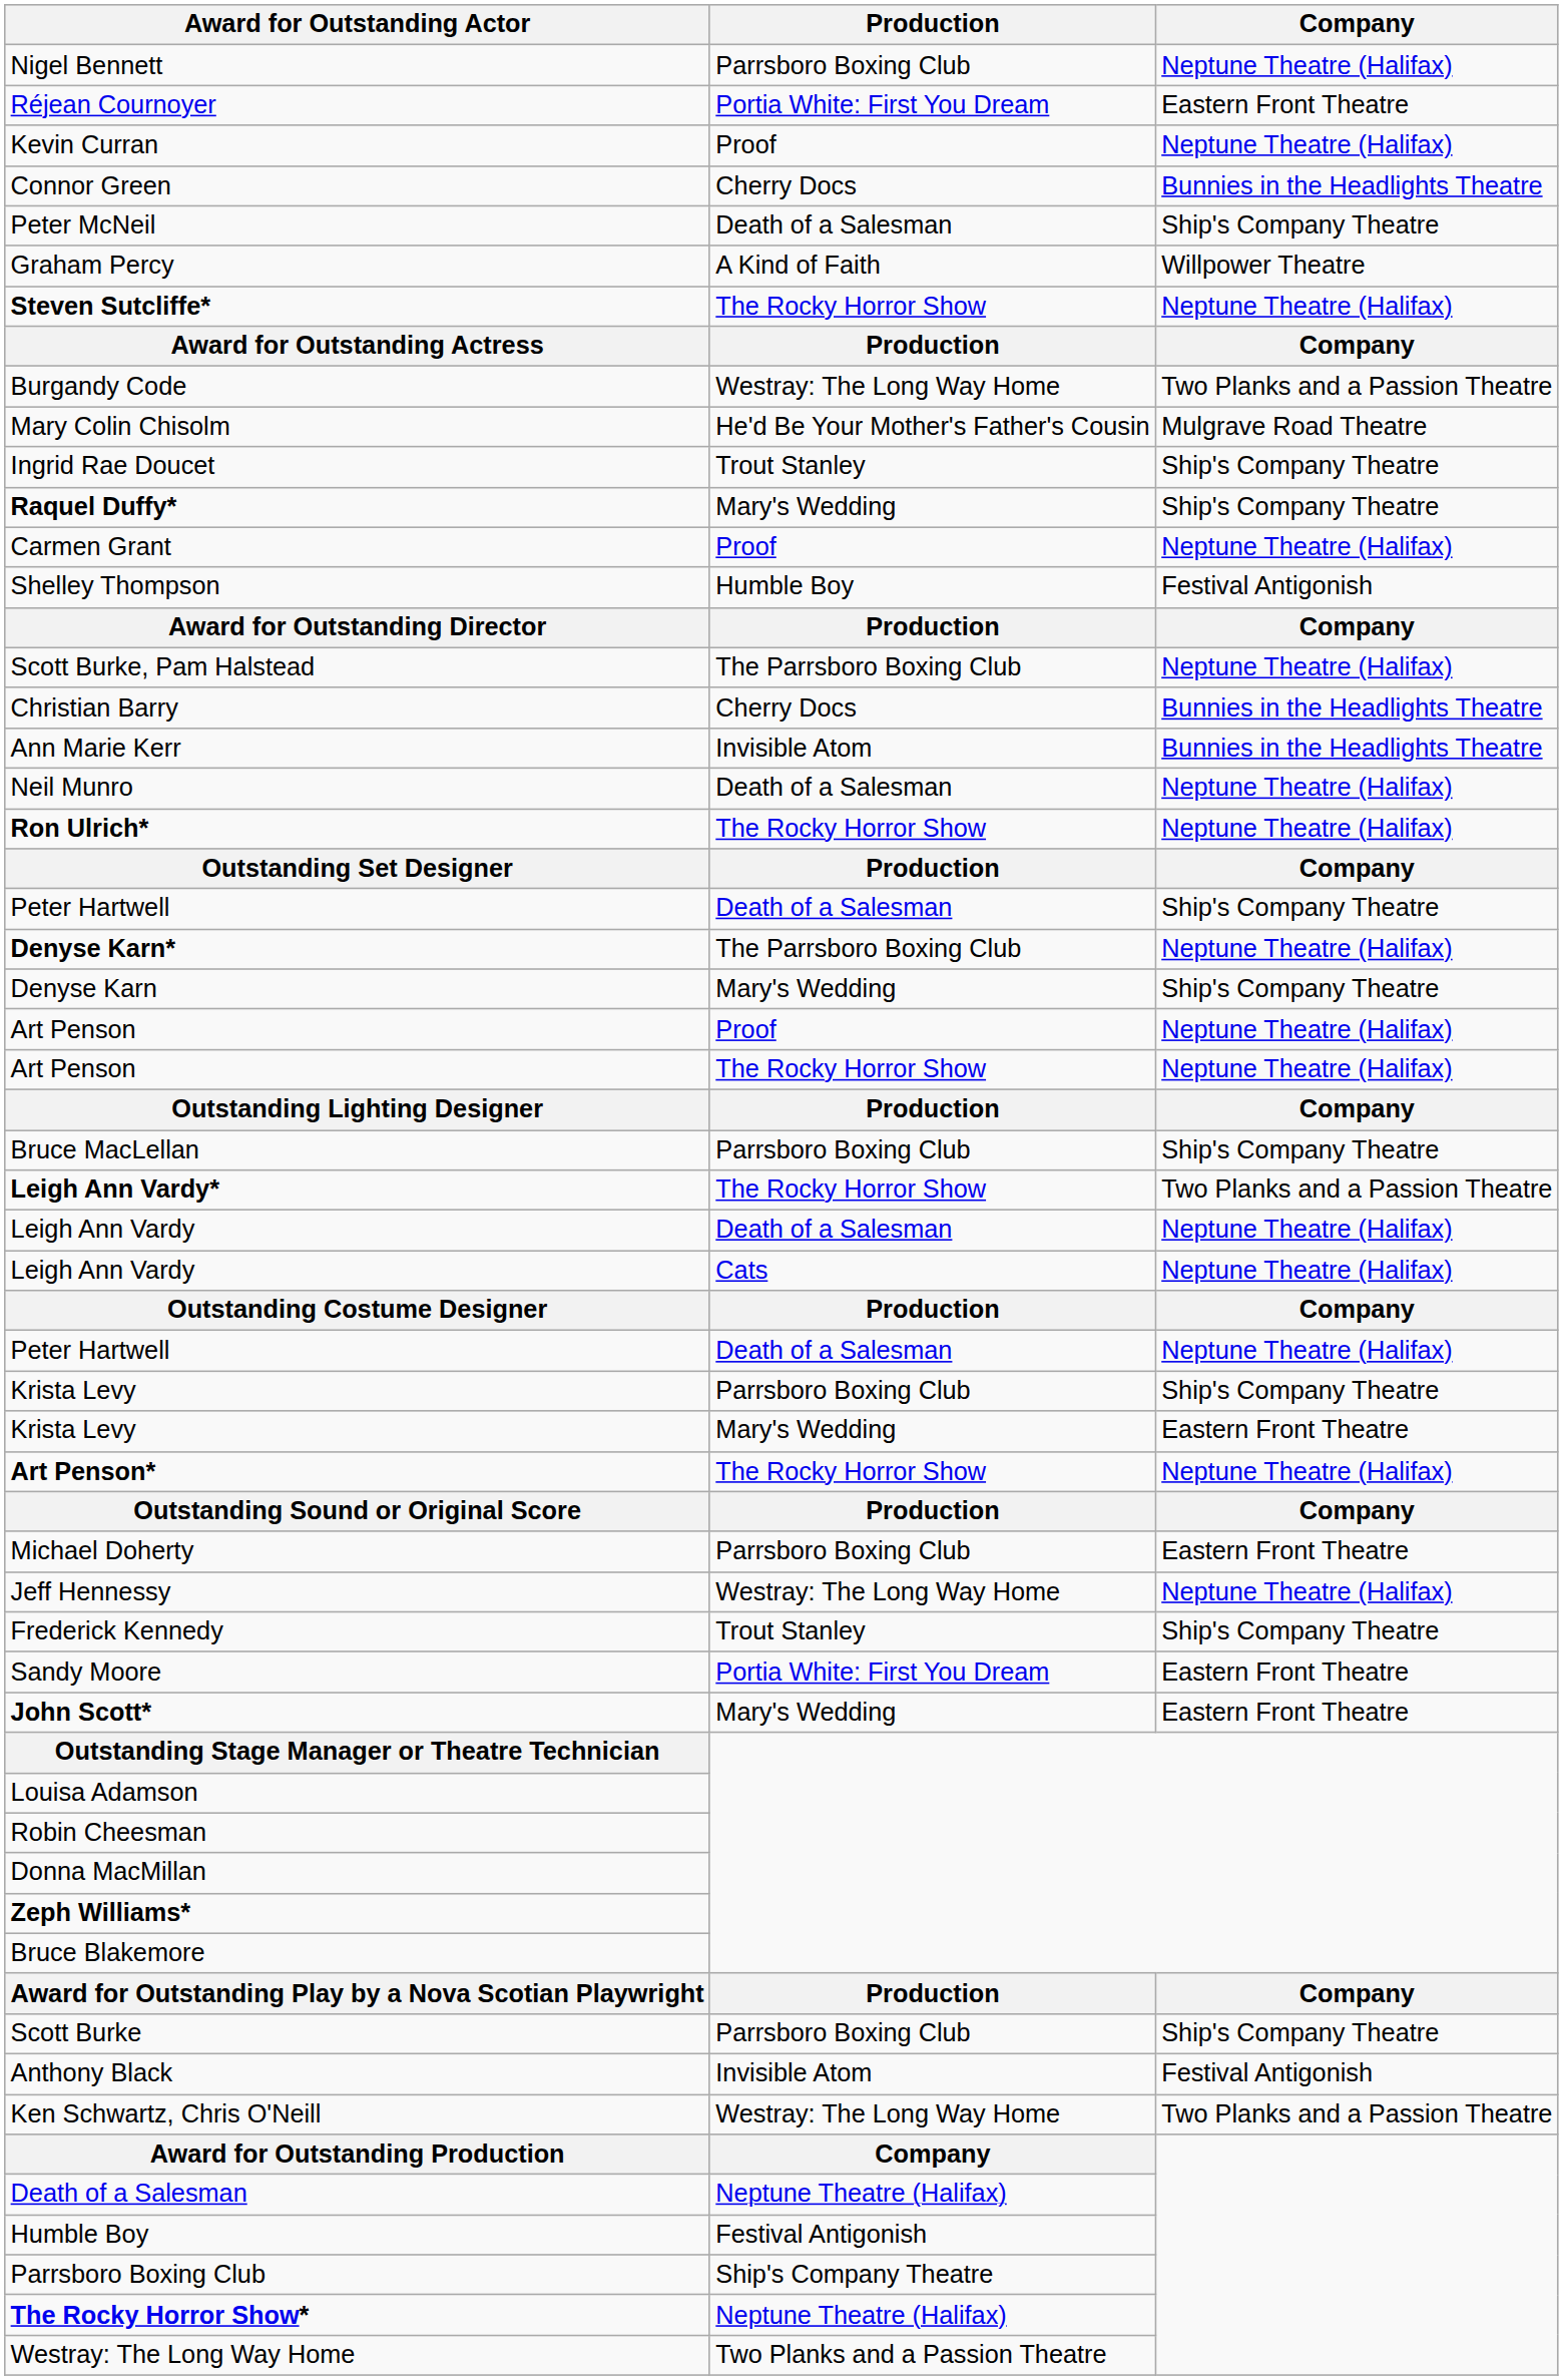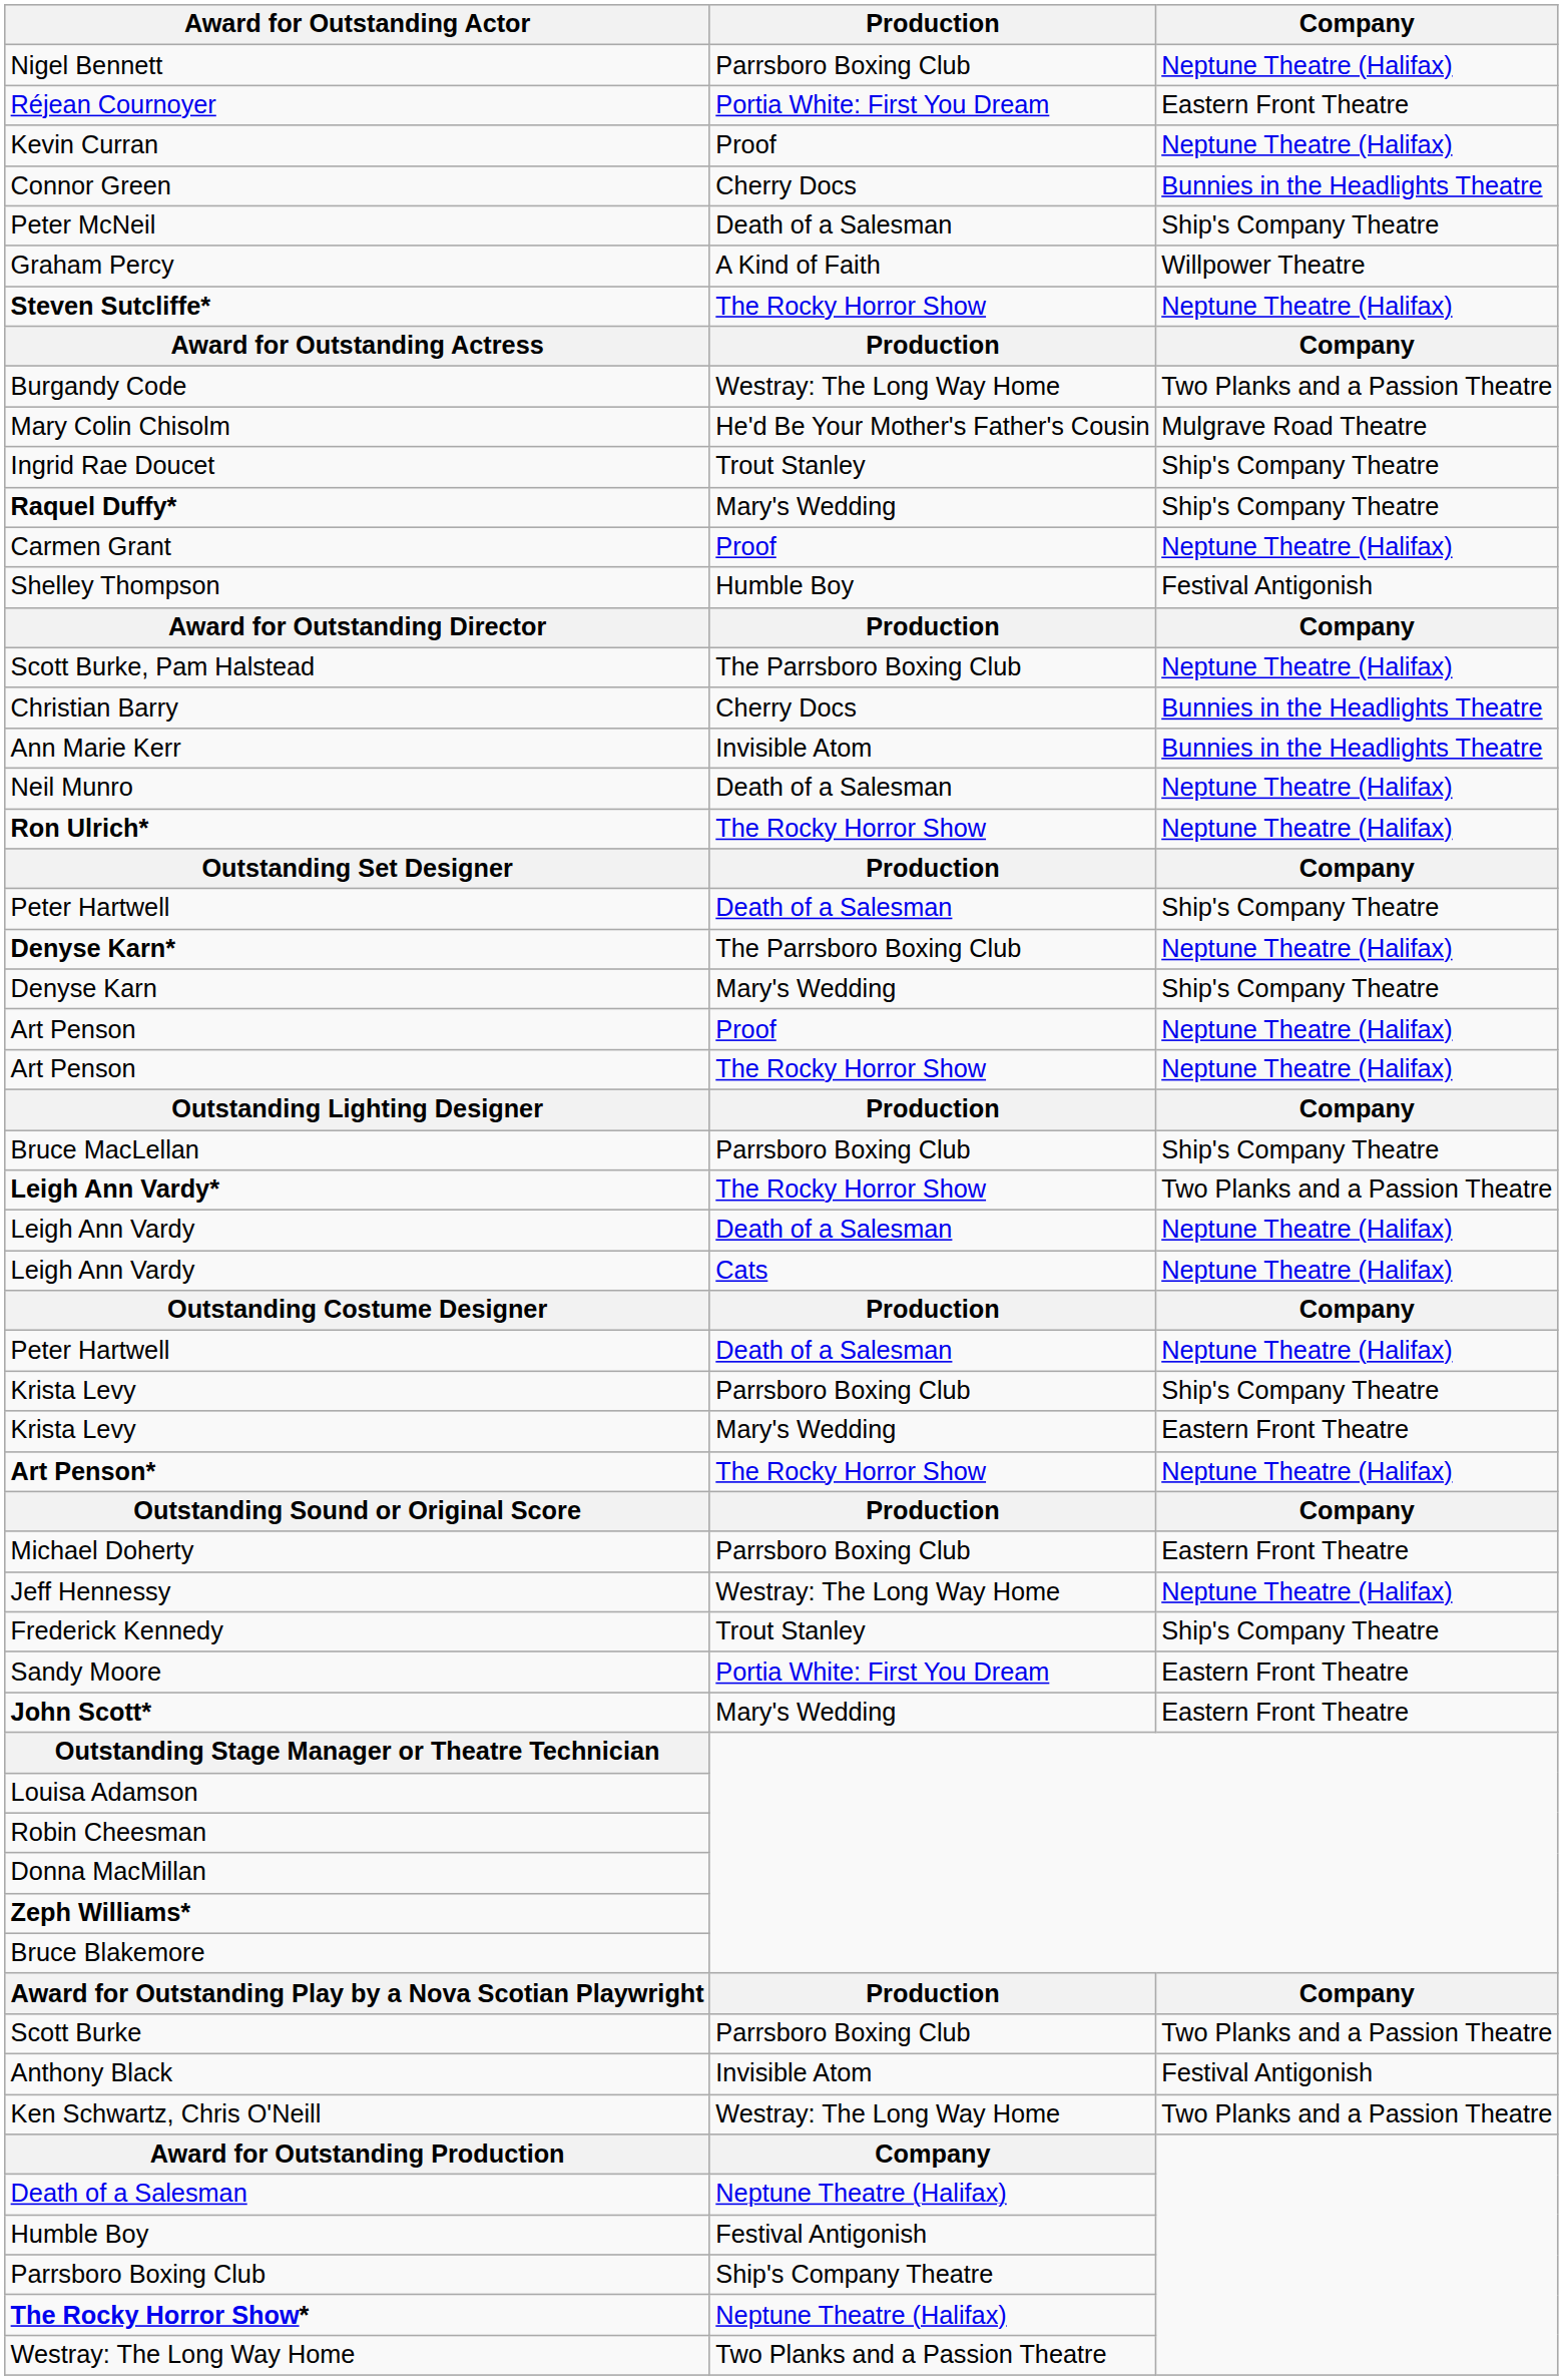 <table class="wikitable">
 <tr>
 <th>Award for Outstanding Actor</th>
 <th>Production</th>
 <th>Company</th>
 </tr>
 <tr>
 <td>Nigel Bennett</td>
 <td>Parrsboro Boxing Club</td>
 <td><a href='#'>Neptune Theatre (Halifax)</a></td>
 </tr>
 <tr>
 <td><a href='#'>Réjean Cournoyer</a></td>
 <td><a href='#'>Portia White: First You Dream</a></td>
 <td>Eastern Front Theatre</td>
 </tr>
 <tr>
 <td>Kevin Curran</td>
 <td>Proof</td>
 <td><a href='#'>Neptune Theatre (Halifax)</a></td>
 </tr>
 <tr>
 <td>Connor Green</td>
 <td>Cherry Docs</td>
 <td><a href='#'>Bunnies in the Headlights Theatre</a></td>
 </tr>
 <tr>
 <td>Peter McNeil</td>
 <td>Death of a Salesman</td>
 <td>Ship's Company Theatre</td>
 </tr>
 <tr>
 <td>Graham Percy</td>
 <td>A Kind of Faith</td>
 <td>Willpower Theatre</td>
 </tr>
 <tr>
 <td><strong>Steven Sutcliffe*</strong></td>
 <td><a href='#'>The Rocky Horror Show</a></td>
 <td><a href='#'>Neptune Theatre (Halifax)</a></td>
 </tr>
 <tr>
 <th>Award for Outstanding Actress</th>
 <th>Production</th>
 <th>Company</th>
 </tr>
 <tr>
 <td>Burgandy Code</td>
 <td>Westray: The Long Way Home</td>
 <td>Two Planks and a Passion Theatre</td>
 </tr>
 <tr>
 <td>Mary Colin Chisolm</td>
 <td>He'd Be Your Mother's Father's Cousin</td>
 <td>Mulgrave Road Theatre</td>
 </tr>
 <tr>
 <td>Ingrid Rae Doucet</td>
 <td>Trout Stanley</td>
 <td>Ship's Company Theatre</td>
 </tr>
 <tr>
 <td><strong>Raquel Duffy*</strong></td>
 <td>Mary's Wedding</td>
 <td>Ship's Company Theatre</td>
 </tr>
 <tr>
 <td>Carmen Grant</td>
 <td><a href='#'>Proof</a></td>
 <td><a href='#'>Neptune Theatre (Halifax)</a></td>
 </tr>
 <tr>
 <td>Shelley Thompson</td>
 <td>Humble Boy</td>
 <td>Festival Antigonish</td>
 </tr>
 <tr>
 <th>Award for Outstanding Director</th>
 <th>Production</th>
 <th>Company</th>
 </tr>
 <tr>
 <td>Scott Burke, Pam Halstead</td>
 <td>The Parrsboro Boxing Club</td>
 <td><a href='#'>Neptune Theatre (Halifax)</a></td>
 </tr>
 <tr>
 <td>Christian Barry</td>
 <td>Cherry Docs</td>
 <td><a href='#'>Bunnies in the Headlights Theatre</a></td>
 </tr>
 <tr>
 <td>Ann Marie Kerr</td>
 <td>Invisible Atom</td>
 <td><a href='#'>Bunnies in the Headlights Theatre</a></td>
 </tr>
 <tr>
 <td>Neil Munro</td>
 <td>Death of a Salesman</td>
 <td><a href='#'>Neptune Theatre (Halifax)</a></td>
 </tr>
 <tr>
 <td><strong>Ron Ulrich*</strong></td>
 <td><a href='#'>The Rocky Horror Show</a></td>
 <td><a href='#'>Neptune Theatre (Halifax)</a></td>
 </tr>
 <tr>
 <th>Outstanding Set Designer</th>
 <th>Production</th>
 <th>Company</th>
 </tr>
 <tr>
 <td>Peter Hartwell</td>
 <td><a href='#'>Death of a Salesman</a></td>
 <td>Ship's Company Theatre</td>
 </tr>
 <tr>
 <td><strong>Denyse Karn*</strong></td>
 <td>The Parrsboro Boxing Club</td>
 <td><a href='#'>Neptune Theatre (Halifax)</a></td>
 </tr>
 <tr>
 <td>Denyse Karn</td>
 <td>Mary's Wedding</td>
 <td>Ship's Company Theatre</td>
 </tr>
 <tr>
 <td>Art Penson</td>
 <td><a href='#'>Proof</a></td>
 <td><a href='#'>Neptune Theatre (Halifax)</a></td>
 </tr>
 <tr>
 <td>Art Penson</td>
 <td><a href='#'>The Rocky Horror Show</a></td>
 <td><a href='#'>Neptune Theatre (Halifax)</a></td>
 </tr>
 <tr>
 <th>Outstanding Lighting Designer</th>
 <th>Production</th>
 <th>Company</th>
 </tr>
 <tr>
 <td>Bruce MacLellan</td>
 <td>Parrsboro Boxing Club</td>
 <td>Ship's Company Theatre</td>
 </tr>
 <tr>
 <td><strong>Leigh Ann Vardy*</strong></td>
 <td><a href='#'>The Rocky Horror Show</a></td>
 <td>Two Planks and a Passion Theatre</td>
 </tr>
 <tr>
 <td>Leigh Ann Vardy</td>
 <td><a href='#'>Death of a Salesman</a></td>
 <td><a href='#'>Neptune Theatre (Halifax)</a></td>
 </tr>
 <tr>
 <td>Leigh Ann Vardy</td>
 <td><a href='#'>Cats</a></td>
 <td><a href='#'>Neptune Theatre (Halifax)</a></td>
 </tr>
 <tr>
 <th>Outstanding Costume Designer</th>
 <th>Production</th>
 <th>Company</th>
 </tr>
 <tr>
 <td>Peter Hartwell</td>
 <td><a href='#'>Death of a Salesman</a></td>
 <td><a href='#'>Neptune Theatre (Halifax)</a></td>
 </tr>
 <tr>
 <td>Krista Levy</td>
 <td>Parrsboro Boxing Club</td>
 <td>Ship's Company Theatre</td>
 </tr>
 <tr>
 <td>Krista Levy</td>
 <td>Mary's Wedding</td>
 <td>Eastern Front Theatre</td>
 </tr>
 <tr>
 <td><strong>Art Penson*</strong></td>
 <td><a href='#'>The Rocky Horror Show</a></td>
 <td><a href='#'>Neptune Theatre (Halifax)</a></td>
 </tr>
 <tr>
 <th>Outstanding Sound or Original Score</th>
 <th>Production</th>
 <th>Company</th>
 </tr>
 <tr>
 <td>Michael Doherty</td>
 <td>Parrsboro Boxing Club</td>
 <td>Eastern Front Theatre</td>
 </tr>
 <tr>
 <td>Jeff Hennessy</td>
 <td>Westray: The Long Way Home</td>
 <td><a href='#'>Neptune Theatre (Halifax)</a></td>
 </tr>
 <tr>
 <td>Frederick Kennedy</td>
 <td>Trout Stanley</td>
 <td>Ship's Company Theatre</td>
 </tr>
 <tr>
 <td>Sandy Moore</td>
 <td><a href='#'>Portia White: First You Dream</a></td>
 <td>Eastern Front Theatre</td>
 </tr>
 <tr>
 <td><strong> John Scott*</strong></td>
 <td>Mary's Wedding</td>
 <td>Eastern Front Theatre</td>
 </tr>
 <tr>
 <th>Outstanding Stage Manager or Theatre Technician</th>
 </tr>
 <tr>
 <td>Louisa Adamson</td>
 </tr>
 <tr>
 <td>Robin Cheesman</td>
 </tr>
 <tr>
 <td>Donna MacMillan</td>
 </tr>
 <tr>
 <td><strong>Zeph Williams*</strong></td>
 </tr>
 <tr>
 <td>Bruce Blakemore</td>
 </tr>
 <tr>
 <th>Award for Outstanding Play by a Nova Scotian Playwright</th>
 <th>Production</th>
 <th>Company</th>
 </tr>
 <tr>
 <td>Scott Burke</td>
 <td>Parrsboro Boxing Club</td>
-<td>Ship's Company Theatre</td>
+<td>Two Planks and a Passion Theatre</td>
 </tr>
 <tr>
 <td>Anthony Black</td>
 <td>Invisible Atom</td>
 <td>Festival Antigonish</td>
 </tr>
 <tr>
 <td>Ken Schwartz, Chris O'Neill</td>
 <td>Westray: The Long Way Home</td>
 <td>Two Planks and a Passion Theatre</td>
 </tr>
 <tr>
 <th>Award for Outstanding Production</th>
 <th>Company</th>
 </tr>
 <tr>
 <td><a href='#'>Death of a Salesman</a></td>
 <td><a href='#'>Neptune Theatre (Halifax)</a></td>
 </tr>
 <tr>
 <td>Humble Boy</td>
 <td>Festival Antigonish</td>
 </tr>
 <tr>
 <td>Parrsboro Boxing Club</td>
 <td>Ship's Company Theatre</td>
 </tr>
 <tr>
 <td><strong><a href='#'>The Rocky Horror Show</a>*</strong></td>
 <td><a href='#'>Neptune Theatre (Halifax)</a></td>
 </tr>
 <tr>
 <td>Westray: The Long Way Home</td>
 <td>Two Planks and a Passion Theatre</td>
 </tr>
 </table>
